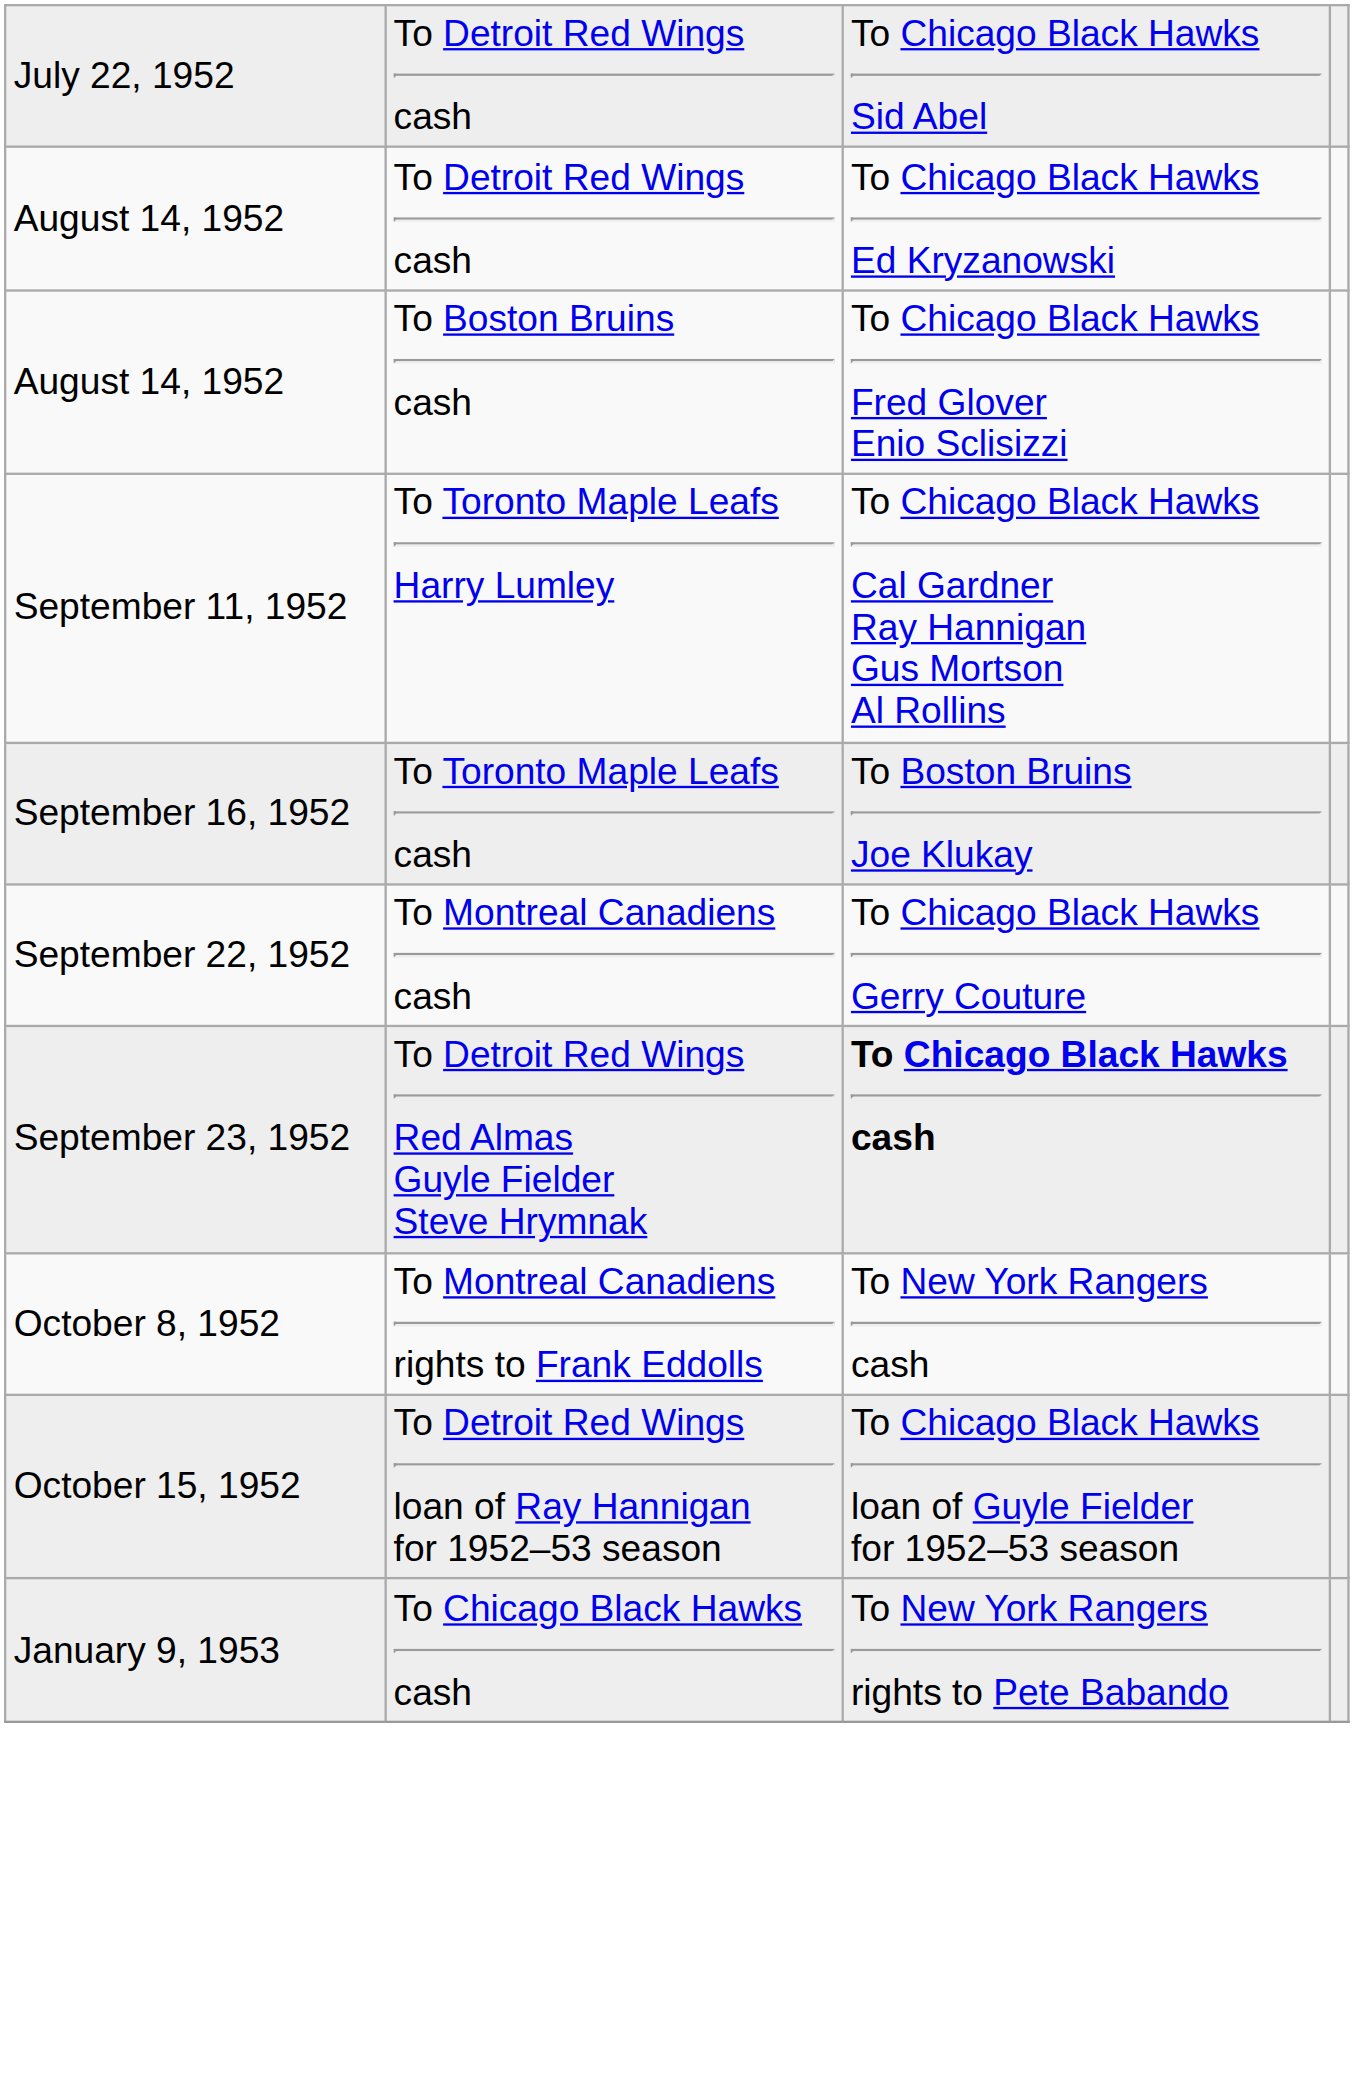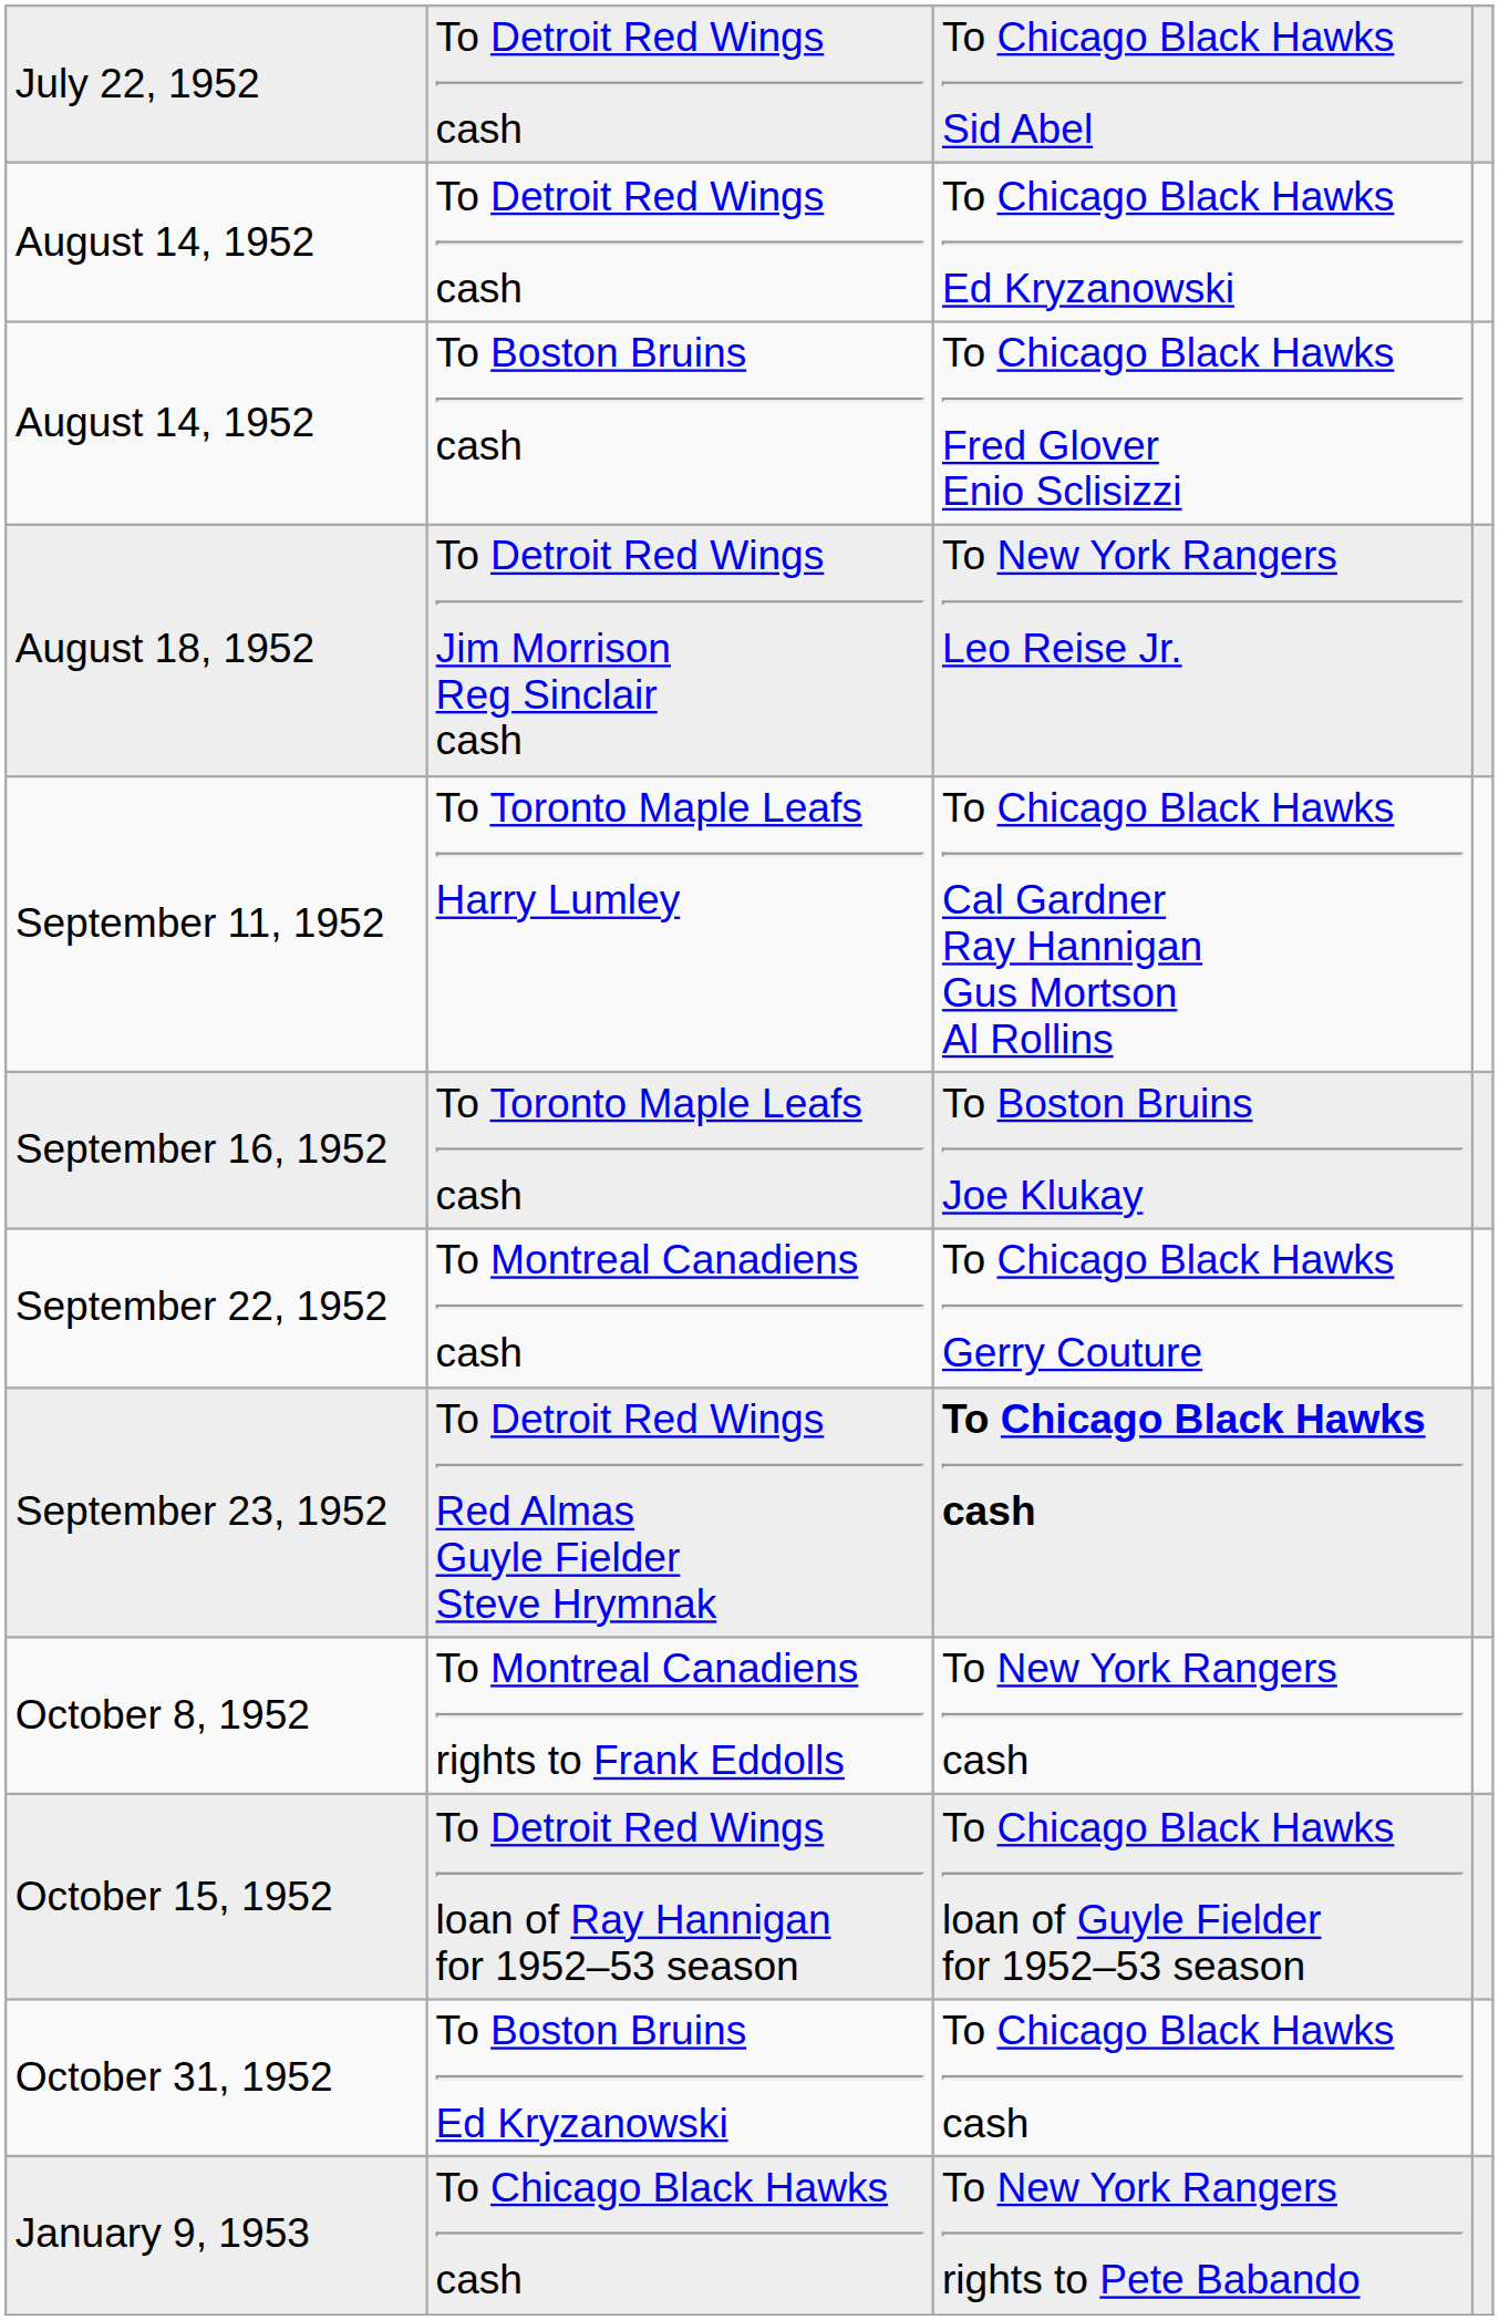 <table class="wikitable" style="border:1px solid #999999; width:580px;">
 <tr bgcolor="eeeeee">
 <td>July 22, 1952</td>
 <td valign="top">To <a href='#'>Detroit Red Wings</a><hr>cash</td>
 <td valign="top">To <a href='#'>Chicago Black Hawks</a><hr><a href='#'>Sid Abel</a></td>
 <td></td>
 </tr>
 <tr>
 <td>August 14, 1952</td>
 <td valign="top">To <a href='#'>Detroit Red Wings</a><hr>cash</td>
 <td valign="top">To <a href='#'>Chicago Black Hawks</a><hr><a href='#'>Ed Kryzanowski</a></td>
 <td></td>
 </tr>
 <tr>
 <td>August 14, 1952</td>
 <td valign="top">To <a href='#'>Boston Bruins</a><hr>cash</td>
 <td valign="top">To <a href='#'>Chicago Black Hawks</a><hr><a href='#'>Fred Glover</a><br><a href='#'>Enio Sclisizzi</a></td>
+<td></td>
+</tr>
+<tr bgcolor="eeeeee">
+<td>August 18, 1952</td>
+<td valign="top">To <a href='#'>Detroit Red Wings</a><hr><a href='#'>Jim Morrison</a><br><a href='#'>Reg Sinclair</a><br>cash</td>
+<td valign="top">To <a href='#'>New York Rangers</a><hr><a href='#'>Leo Reise Jr.</a></td>
 <td></td>
 </tr>
 <tr>
 <td>September 11, 1952</td>
 <td valign="top">To <a href='#'>Toronto Maple Leafs</a><hr><a href='#'>Harry Lumley</a></td>
 <td valign="top">To <a href='#'>Chicago Black Hawks</a><hr><a href='#'>Cal Gardner</a><br><a href='#'>Ray Hannigan</a><br><a href='#'>Gus Mortson</a><br><a href='#'>Al Rollins</a></td>
 <td></td>
 </tr>
 <tr bgcolor="eeeeee">
 <td>September 16, 1952</td>
 <td valign="top">To <a href='#'>Toronto Maple Leafs</a><hr>cash</td>
 <td valign="top">To <a href='#'>Boston Bruins</a><hr><a href='#'>Joe Klukay</a></td>
 <td></td>
 </tr>
 <tr>
 <td>September 22, 1952</td>
 <td valign="top">To <a href='#'>Montreal Canadiens</a><hr>cash</td>
 <td valign="top">To <a href='#'>Chicago Black Hawks</a><hr><a href='#'>Gerry Couture</a></td>
 <td></td>
 </tr>
 <tr bgcolor="eeeeee">
 <td>September 23, 1952</td>
 <td valign="top">To <a href='#'>Detroit Red Wings</a><hr><a href='#'>Red Almas</a><br><a href='#'>Guyle Fielder</a><br><a href='#'>Steve Hrymnak</a></td>
 <td valign="top"><strong>To <a href='#'>Chicago Black Hawks</a><hr>cash</strong></td>
 <td></td>
 </tr>
 <tr>
 <td>October 8, 1952</td>
 <td valign="top">To <a href='#'>Montreal Canadiens</a><hr>rights to <a href='#'>Frank Eddolls</a></td>
 <td valign="top">To <a href='#'>New York Rangers</a><hr>cash</td>
 <td></td>
 </tr>
 <tr bgcolor="eeeeee">
 <td>October 15, 1952</td>
 <td valign="top">To <a href='#'>Detroit Red Wings</a><hr>loan of <a href='#'>Ray Hannigan</a><br>for 1952–53 season</td>
 <td valign="top">To <a href='#'>Chicago Black Hawks</a><hr>loan of <a href='#'>Guyle Fielder</a><br>for 1952–53 season</td>
 <td></td>
 </tr>
+<tr>
+<td>October 31, 1952</td>
+<td valign="top">To <a href='#'>Boston Bruins</a><hr><a href='#'>Ed Kryzanowski</a></td>
+<td valign="top">To <a href='#'>Chicago Black Hawks</a><hr>cash</td>
+<td></td>
+</tr>
 <tr bgcolor="eeeeee">
 <td>January 9, 1953</td>
 <td valign="top">To <a href='#'>Chicago Black Hawks</a><hr>cash</td>
 <td valign="top">To <a href='#'>New York Rangers</a><hr>rights to <a href='#'>Pete Babando</a></td>
 <td></td>
 </tr>
 <tr bgcolor="eeeeee">
 </tr>
 </table>
